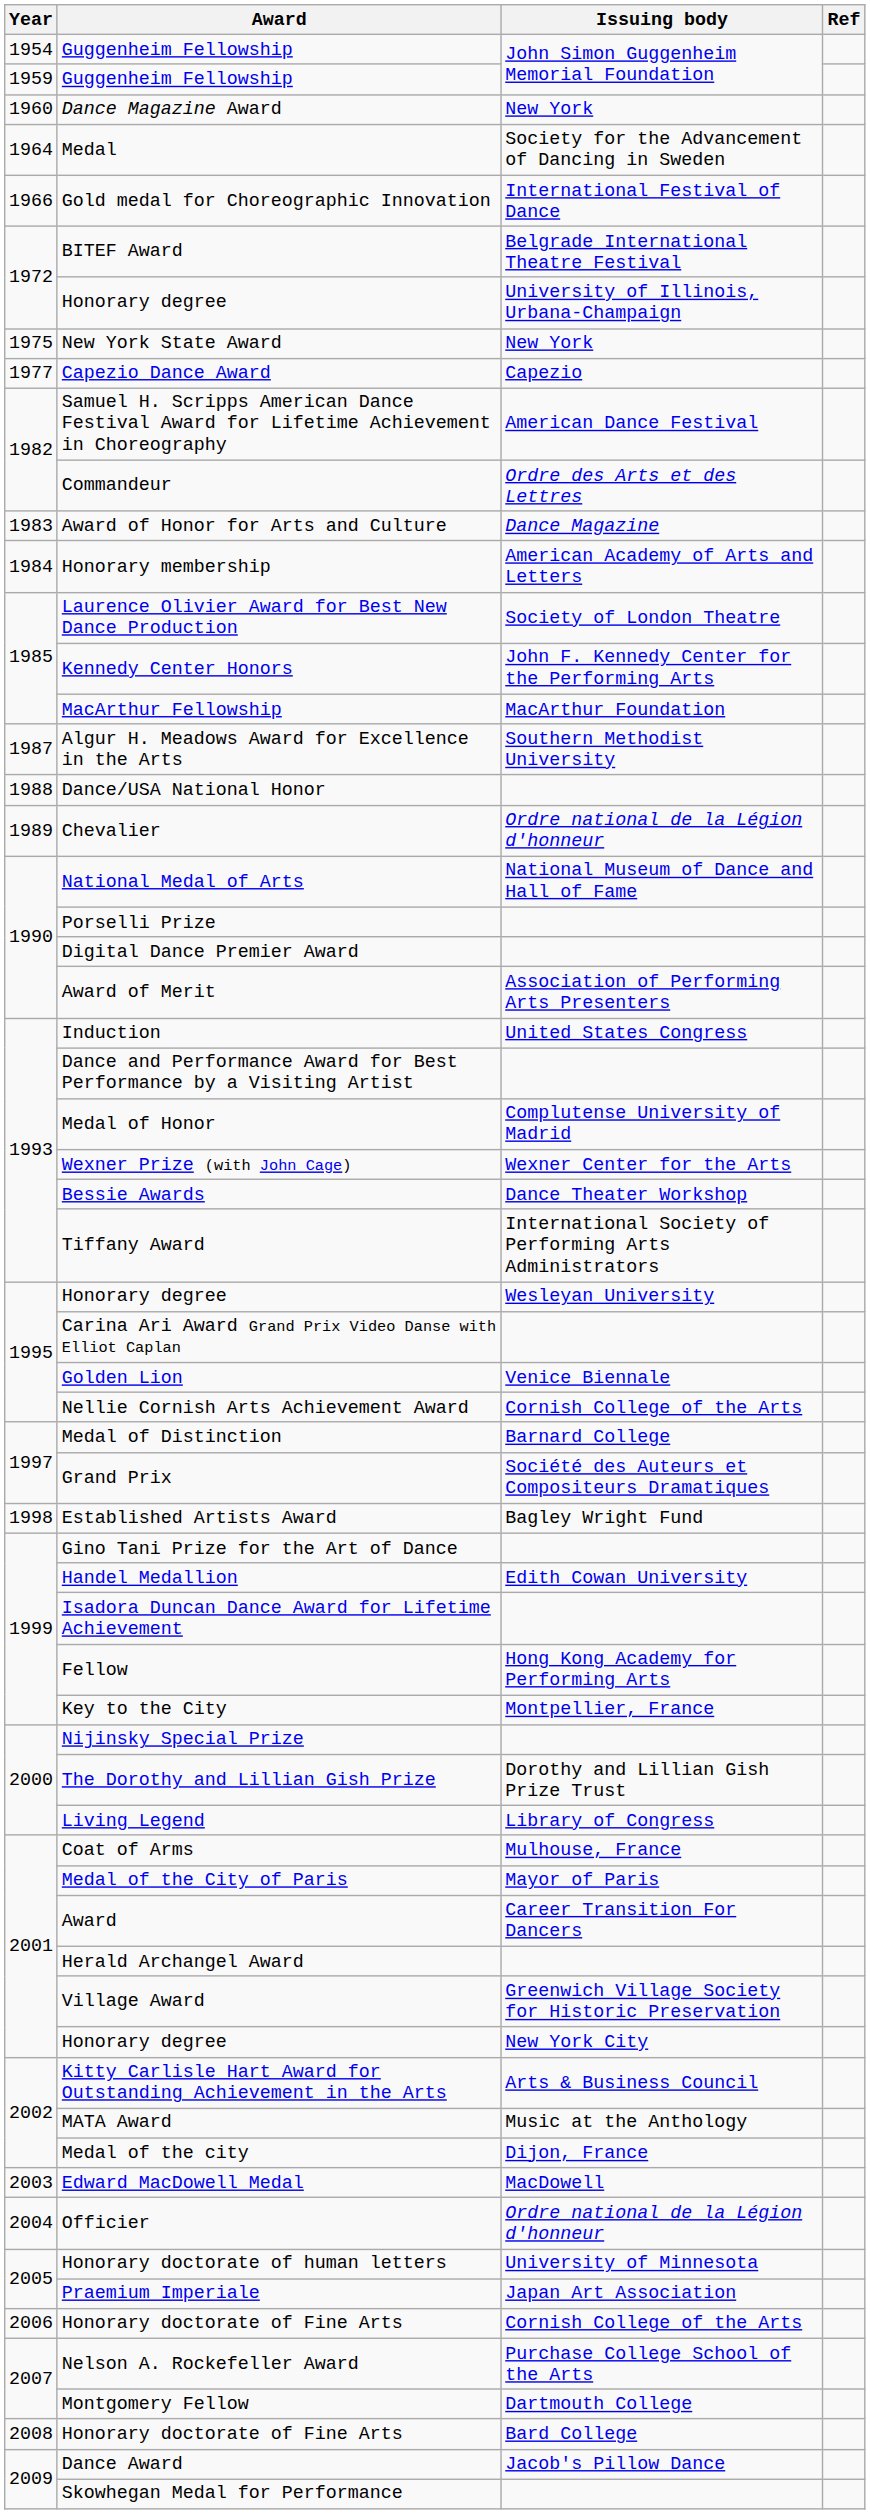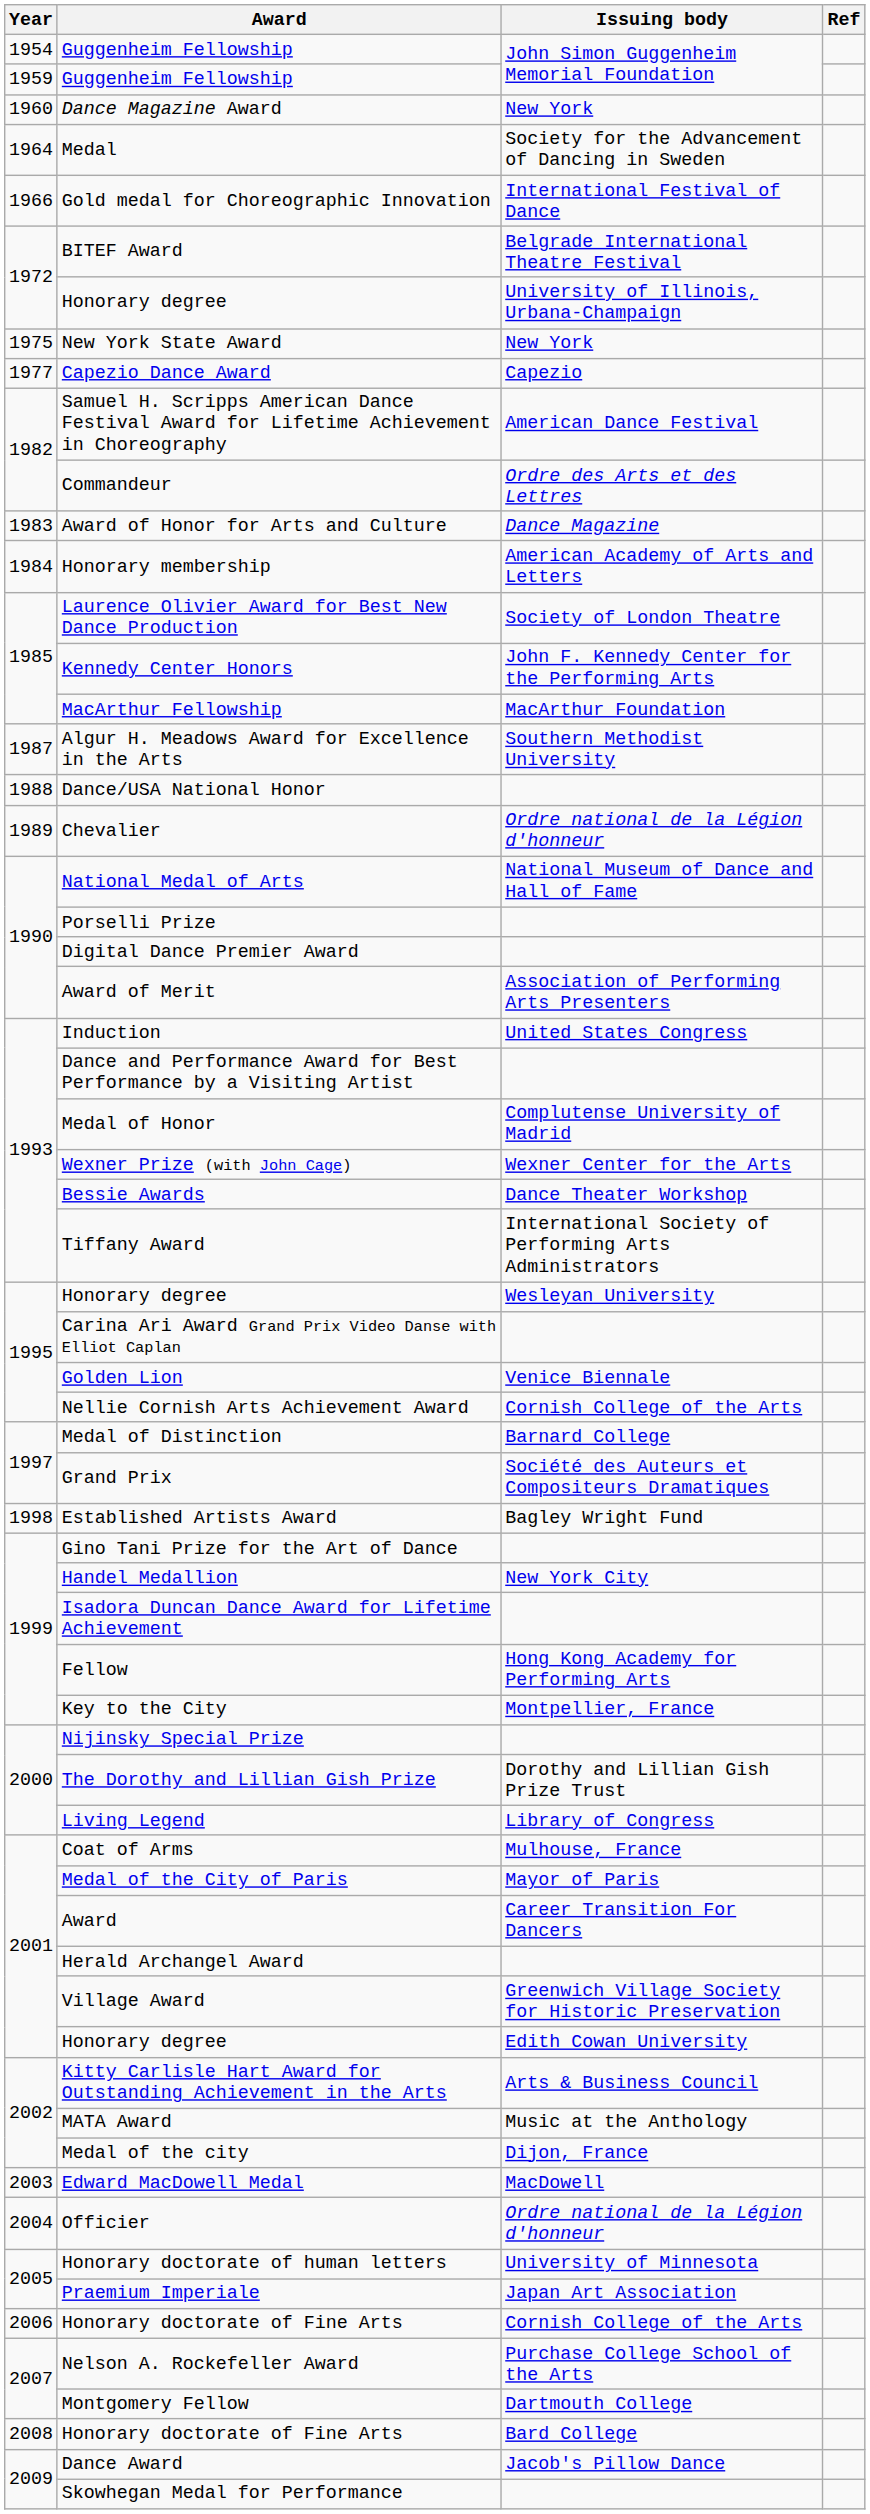 <table class="wikitable sortable">
 <tr>
 <th>Year</th>
 <th>Award</th>
 <th>Issuing body</th>
 <th class="unsortable">Ref</th>
 </tr>
 <tr>
 <td>1954</td>
 <td><a href='#'>Guggenheim Fellowship</a></td>
 <td rowspan="2"><a href='#'>John Simon Guggenheim Memorial Foundation</a></td>
 <td></td>
 </tr>
 <tr>
 <td>1959</td>
 <td><a href='#'>Guggenheim Fellowship</a></td>
 <td></td>
 </tr>
 <tr>
 <td>1960</td>
 <td><em>Dance Magazine</em> Award</td>
 <td><a href='#'>New York</a></td>
 <td></td>
 </tr>
 <tr>
 <td>1964</td>
 <td>Medal</td>
 <td>Society for the Advancement of Dancing in Sweden</td>
 <td></td>
 </tr>
 <tr>
 <td>1966</td>
 <td>Gold medal for Choreographic Innovation</td>
 <td><a href='#'>International Festival of Dance</a></td>
 <td></td>
 </tr>
 <tr>
 <td rowspan="2">1972</td>
 <td>BITEF Award</td>
 <td><a href='#'>Belgrade International Theatre Festival</a></td>
 <td></td>
 </tr>
 <tr>
 <td>Honorary degree</td>
 <td><a href='#'>University of Illinois, Urbana-Champaign</a></td>
 <td></td>
 </tr>
 <tr>
 <td>1975</td>
 <td>New York State Award</td>
 <td><a href='#'>New York</a></td>
 <td></td>
 </tr>
 <tr>
 <td>1977</td>
 <td><a href='#'>Capezio Dance Award</a></td>
 <td><a href='#'>Capezio</a></td>
 <td></td>
 </tr>
 <tr>
 <td rowspan="2">1982</td>
 <td>Samuel H. Scripps American Dance Festival Award for Lifetime Achievement in Choreography</td>
 <td><a href='#'>American Dance Festival</a></td>
 <td></td>
 </tr>
 <tr>
 <td>Commandeur</td>
 <td><em><a href='#'>Ordre des Arts et des Lettres</a></em></td>
 <td></td>
 </tr>
 <tr>
 <td>1983</td>
 <td>Award of Honor for Arts and Culture</td>
 <td><em><a href='#'>Dance Magazine</a></em></td>
 <td></td>
 </tr>
 <tr>
 <td>1984</td>
 <td>Honorary membership</td>
 <td><a href='#'>American Academy of Arts and Letters</a></td>
 <td></td>
 </tr>
 <tr>
 <td rowspan="3">1985</td>
 <td><a href='#'>Laurence Olivier Award for Best New Dance Production</a></td>
 <td><a href='#'>Society of London Theatre</a></td>
 <td></td>
 </tr>
 <tr>
 <td><a href='#'>Kennedy Center Honors</a></td>
 <td><a href='#'>John F. Kennedy Center for the Performing Arts</a></td>
 <td></td>
 </tr>
 <tr>
 <td><a href='#'>MacArthur Fellowship</a></td>
 <td><a href='#'>MacArthur Foundation</a></td>
 <td></td>
 </tr>
 <tr>
 <td>1987</td>
 <td>Algur H. Meadows Award for Excellence in the Arts</td>
 <td><a href='#'>Southern Methodist University</a></td>
 <td></td>
 </tr>
 <tr>
 <td>1988</td>
 <td>Dance/USA National Honor</td>
 <td></td>
 <td></td>
 </tr>
 <tr>
 <td>1989</td>
 <td>Chevalier</td>
 <td><em><a href='#'>Ordre national de la Légion d'honneur</a></em></td>
 <td></td>
 </tr>
 <tr>
 <td rowspan="4">1990</td>
 <td><a href='#'>National Medal of Arts</a></td>
 <td><a href='#'>National Museum of Dance and Hall of Fame</a></td>
 <td></td>
 </tr>
 <tr>
 <td>Porselli Prize</td>
 <td></td>
 <td></td>
 </tr>
 <tr>
 <td>Digital Dance Premier Award</td>
 <td></td>
 <td></td>
 </tr>
 <tr>
 <td>Award of Merit</td>
 <td><a href='#'>Association of Performing Arts Presenters</a></td>
 <td></td>
 </tr>
 <tr>
 <td rowspan="6">1993</td>
 <td>Induction</td>
 <td><a href='#'>United States Congress</a></td>
 <td></td>
 </tr>
 <tr>
 <td>Dance and Performance Award for Best Performance by a Visiting Artist</td>
 <td></td>
 <td></td>
 </tr>
 <tr>
 <td>Medal of Honor</td>
 <td><a href='#'>Complutense University of Madrid</a></td>
 <td></td>
 </tr>
 <tr>
 <td><a href='#'>Wexner Prize</a> <small>(with <a href='#'>John Cage</a>)</small></td>
 <td><a href='#'>Wexner Center for the Arts</a></td>
 <td></td>
 </tr>
 <tr>
 <td><a href='#'>Bessie Awards</a></td>
 <td><a href='#'>Dance Theater Workshop</a></td>
 <td></td>
 </tr>
 <tr>
 <td>Tiffany Award</td>
 <td>International Society of Performing Arts Administrators</td>
 <td></td>
 </tr>
 <tr>
 <td rowspan="4">1995</td>
 <td>Honorary degree</td>
 <td><a href='#'>Wesleyan University</a></td>
 <td></td>
 </tr>
 <tr>
 <td>Carina Ari Award <small>Grand Prix Video Danse with Elliot Caplan</small></td>
 <td></td>
 <td></td>
 </tr>
 <tr>
 <td><a href='#'>Golden Lion</a></td>
 <td><a href='#'>Venice Biennale</a></td>
 <td></td>
 </tr>
 <tr>
 <td>Nellie Cornish Arts Achievement Award</td>
 <td><a href='#'>Cornish College of the Arts</a></td>
 <td></td>
 </tr>
 <tr>
 <td rowspan="2">1997</td>
 <td>Medal of Distinction</td>
 <td><a href='#'>Barnard College</a></td>
 <td></td>
 </tr>
 <tr>
 <td>Grand Prix</td>
 <td><a href='#'>Société des Auteurs et Compositeurs Dramatiques</a></td>
 <td></td>
 </tr>
 <tr>
 <td>1998</td>
 <td>Established Artists Award</td>
 <td>Bagley Wright Fund</td>
 <td></td>
 </tr>
 <tr>
 <td rowspan="5">1999</td>
 <td>Gino Tani Prize for the Art of Dance</td>
 <td></td>
 <td></td>
 </tr>
 <tr>
 <td><a href='#'>Handel Medallion</a></td>
-<td><a href='#'>Edith Cowan University</a></td>
+<td><a href='#'>New York City</a></td>
 <td></td>
 </tr>
 <tr>
 <td><a href='#'>Isadora Duncan Dance Award for Lifetime Achievement</a></td>
 <td></td>
 <td></td>
 </tr>
 <tr>
 <td>Fellow</td>
 <td><a href='#'>Hong Kong Academy for Performing Arts</a></td>
 <td></td>
 </tr>
 <tr>
 <td>Key to the City</td>
 <td><a href='#'>Montpellier, France</a></td>
 <td></td>
 </tr>
 <tr>
 <td rowspan="3">2000</td>
 <td><a href='#'>Nijinsky Special Prize</a></td>
 <td></td>
 <td></td>
 </tr>
 <tr>
 <td><a href='#'>The Dorothy and Lillian Gish Prize</a></td>
 <td>Dorothy and Lillian Gish Prize Trust</td>
 <td></td>
 </tr>
 <tr>
 <td><a href='#'>Living Legend</a></td>
 <td><a href='#'>Library of Congress</a></td>
 <td></td>
 </tr>
 <tr>
 <td rowspan="6">2001</td>
 <td>Coat of Arms</td>
 <td><a href='#'>Mulhouse, France</a></td>
 <td></td>
 </tr>
 <tr>
 <td><a href='#'>Medal of the City of Paris</a></td>
 <td><a href='#'>Mayor of Paris</a></td>
 <td></td>
 </tr>
 <tr>
 <td>Award</td>
 <td><a href='#'>Career Transition For Dancers</a></td>
 <td></td>
 </tr>
 <tr>
 <td>Herald Archangel Award</td>
 <td></td>
 <td></td>
 </tr>
 <tr>
 <td>Village Award</td>
 <td><a href='#'>Greenwich Village Society for Historic Preservation</a></td>
 <td></td>
 </tr>
 <tr>
 <td>Honorary degree</td>
-<td><a href='#'>New York City</a></td>
+<td><a href='#'>Edith Cowan University</a></td>
 <td></td>
 </tr>
 <tr>
 <td rowspan="3">2002</td>
 <td><a href='#'>Kitty Carlisle Hart Award for Outstanding Achievement in the Arts</a></td>
 <td><a href='#'>Arts & Business Council</a></td>
 <td></td>
 </tr>
 <tr>
 <td>MATA Award</td>
 <td>Music at the Anthology</td>
 <td></td>
 </tr>
 <tr>
 <td>Medal of the city</td>
 <td><a href='#'>Dijon, France</a></td>
 <td></td>
 </tr>
 <tr>
 <td>2003</td>
 <td><a href='#'>Edward MacDowell Medal</a></td>
 <td><a href='#'>MacDowell</a></td>
 <td></td>
 </tr>
 <tr>
 <td>2004</td>
 <td>Officier</td>
 <td><em><a href='#'>Ordre national de la Légion d'honneur</a></em></td>
 <td></td>
 </tr>
 <tr>
 <td rowspan="2">2005</td>
 <td>Honorary doctorate of human letters</td>
 <td><a href='#'>University of Minnesota</a></td>
 <td></td>
 </tr>
 <tr>
 <td><a href='#'>Praemium Imperiale</a></td>
 <td><a href='#'>Japan Art Association</a></td>
 <td></td>
 </tr>
 <tr>
 <td>2006</td>
 <td>Honorary doctorate of Fine Arts</td>
 <td><a href='#'>Cornish College of the Arts</a></td>
 <td></td>
 </tr>
 <tr>
 <td rowspan="2">2007</td>
 <td>Nelson A. Rockefeller Award</td>
 <td><a href='#'>Purchase College School of the Arts</a></td>
 <td></td>
 </tr>
 <tr>
 <td>Montgomery Fellow</td>
 <td><a href='#'>Dartmouth College</a></td>
 <td></td>
 </tr>
 <tr>
 <td>2008</td>
 <td>Honorary doctorate of Fine Arts</td>
 <td><a href='#'>Bard College</a></td>
 <td></td>
 </tr>
 <tr>
 <td rowspan="2">2009</td>
 <td>Dance Award</td>
 <td><a href='#'>Jacob's Pillow Dance</a></td>
 <td></td>
 </tr>
 <tr>
 <td>Skowhegan Medal for Performance</td>
 <td></td>
 <td></td>
 </tr>
 </table>
